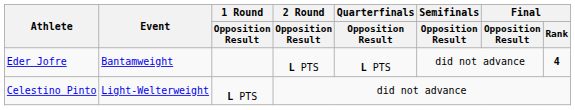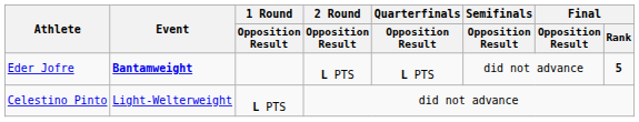 <table class="wikitable" style="font-size:90%">
 <tr>
 <th rowspan="2">Athlete</th>
 <th rowspan="2">Event</th>
 <th>1 Round</th>
 <th>2 Round</th>
 <th>Quarterfinals</th>
 <th>Semifinals</th>
 <th colspan="2">Final</th>
 </tr>
 <tr style="font-size:95%">
 <th>Opposition<br>Result</th>
 <th>Opposition<br>Result</th>
 <th>Opposition<br>Result</th>
 <th>Opposition<br>Result</th>
 <th>Opposition<br>Result</th>
 <th>Rank</th>
 </tr>
 <tr align=center>
 <td align=left><a href='#'>Eder Jofre</a></td>
-<td align=left><a href='#'>Bantamweight</a></td>
+<td align=left><strong><a href='#'>Bantamweight</a></strong></td>
 <td></td>
 <td><br><strong>L</strong> PTS</td>
 <td><br><strong>L</strong> PTS</td>
 <td colspan=2>did not advance</td>
-<td><strong>4</strong></td>
+<td><strong>5</strong></td>
 </tr>
 <tr align=center>
 <td align=left><a href='#'>Celestino Pinto</a></td>
 <td align=left><a href='#'>Light-Welterweight</a></td>
 <td><br><strong>L</strong> PTS</td>
 <td colspan=5>did not advance</td>
 </tr>
 </table>
